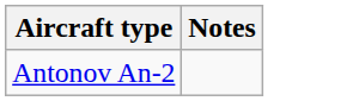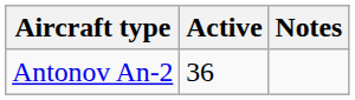 <table class="wikitable sortable">
 <tr>
 <th>Aircraft type</th>
+<th>Active</th>
 <th>Notes</th>
 </tr>
 <tr>
 <td><a href='#'>Antonov An-2</a></td>
+<td>36</td>
 <td></td>
 </tr>
 </table>
